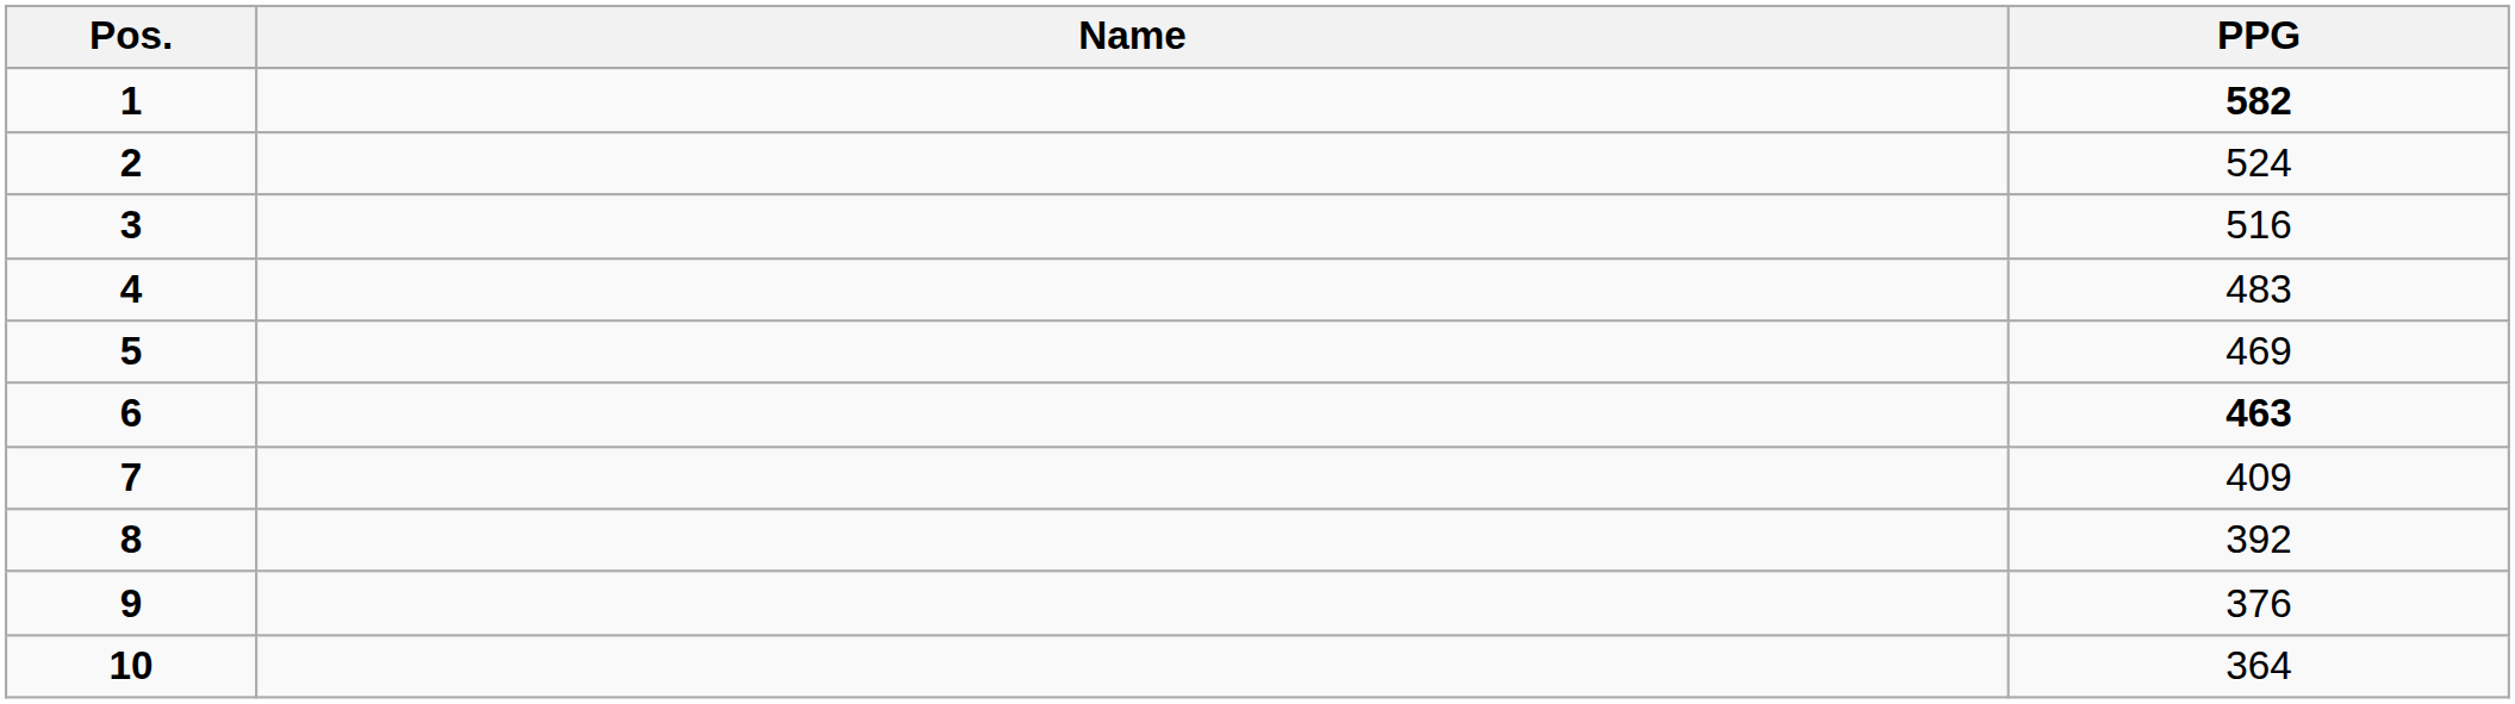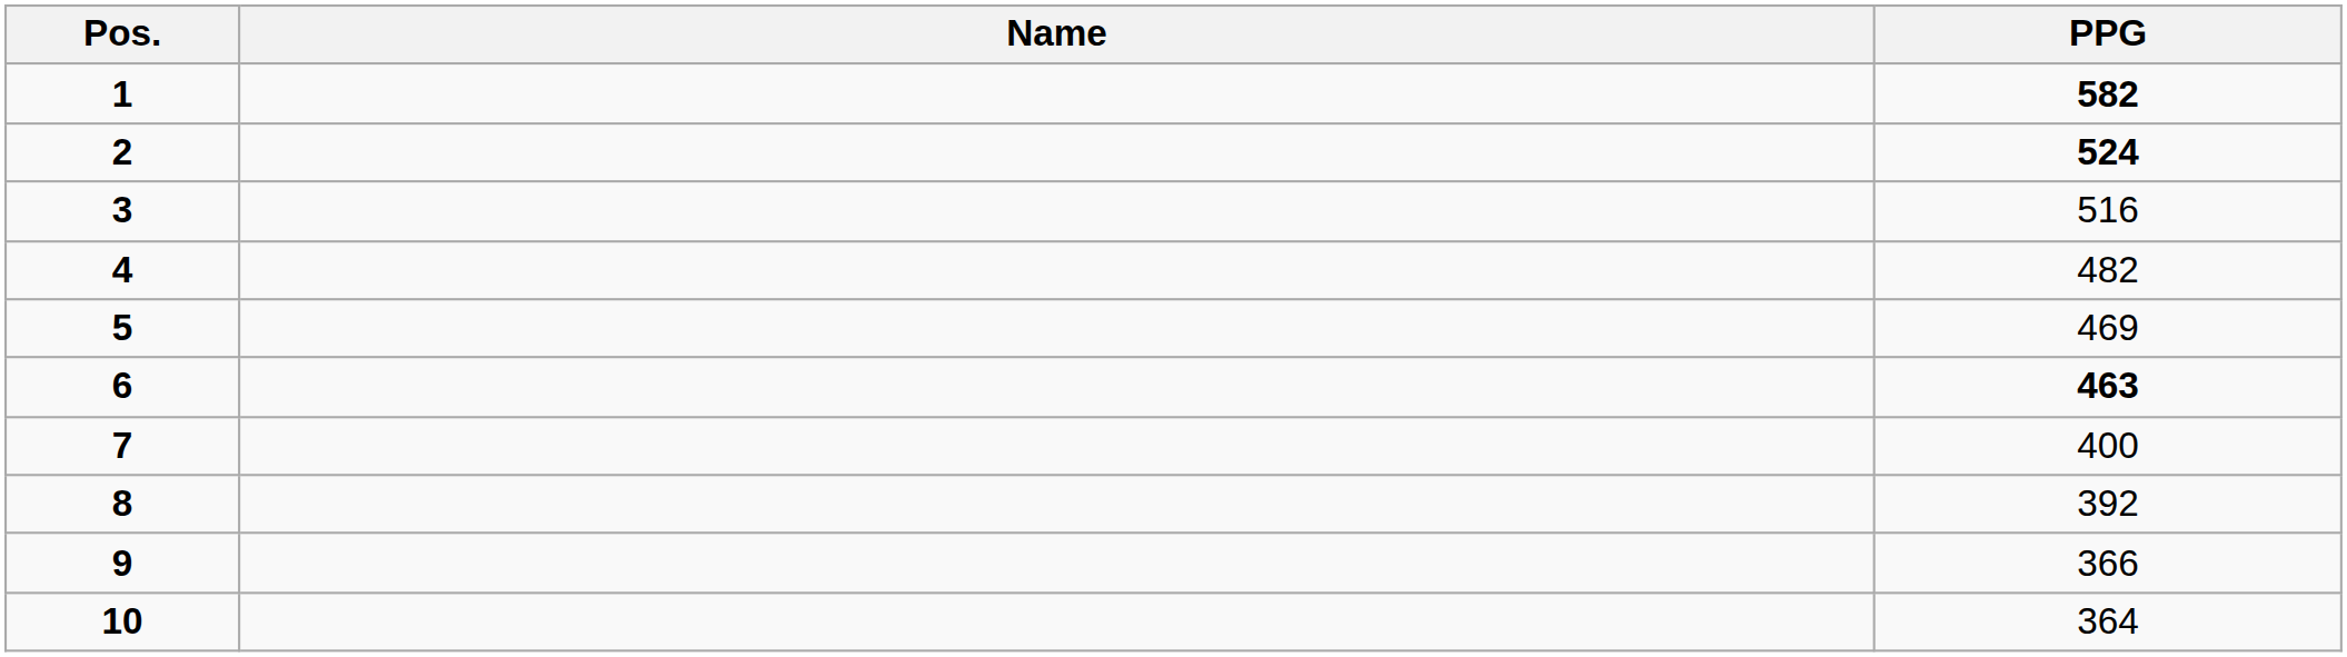 <table class="wikitable" style="width:80%;">
 <tr>
 <th style="width:10%;">Pos.</th>
 <th style="width:70%;">Name</th>
 <th style="width:20%;">PPG</th>
 </tr>
 <tr>
 <td align=center><strong>1</strong></td>
 <td><strong></strong></td>
 <td align=center><strong>582</strong></td>
 </tr>
 <tr>
 <td align=center><strong>2</strong></td>
 <td></td>
-<td align=center>524</td>
+<td align=center><strong>524</strong></td>
 </tr>
 <tr>
 <td align=center><strong>3</strong></td>
 <td></td>
 <td align=center>516</td>
 </tr>
 <tr>
 <td align=center><strong>4</strong></td>
 <td></td>
-<td align=center>483</td>
+<td align=center>482</td>
 </tr>
 <tr>
 <td align=center><strong>5</strong></td>
 <td></td>
 <td align=center>469</td>
 </tr>
 <tr>
 <td align=center><strong>6</strong></td>
 <td></td>
 <td align=center><strong>463</strong></td>
 </tr>
 <tr>
 <td align=center><strong>7</strong></td>
 <td></td>
-<td align=center>409</td>
+<td align=center>400</td>
 </tr>
 <tr>
 <td align=center><strong>8</strong></td>
 <td></td>
 <td align=center>392</td>
 </tr>
 <tr>
 <td align=center><strong>9</strong></td>
 <td></td>
-<td align=center>376</td>
+<td align=center>366</td>
 </tr>
 <tr>
 <td align=center><strong>10</strong></td>
 <td></td>
 <td align=center>364</td>
 </tr>
 </table>
